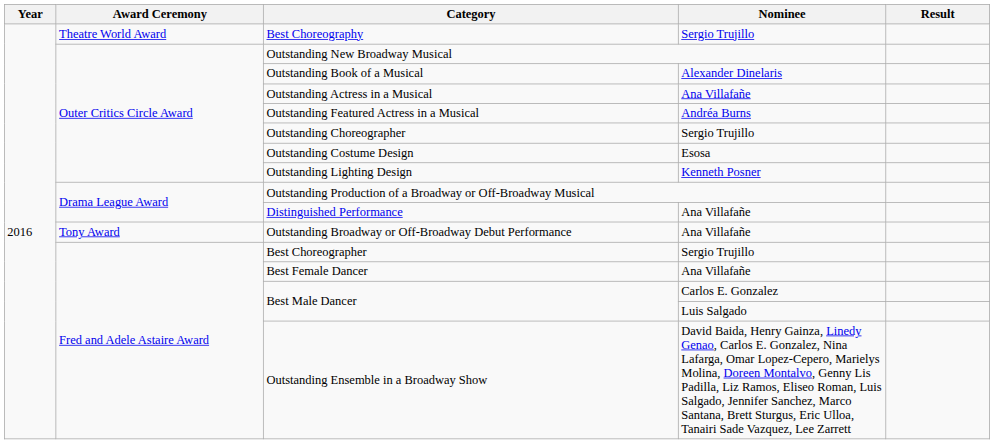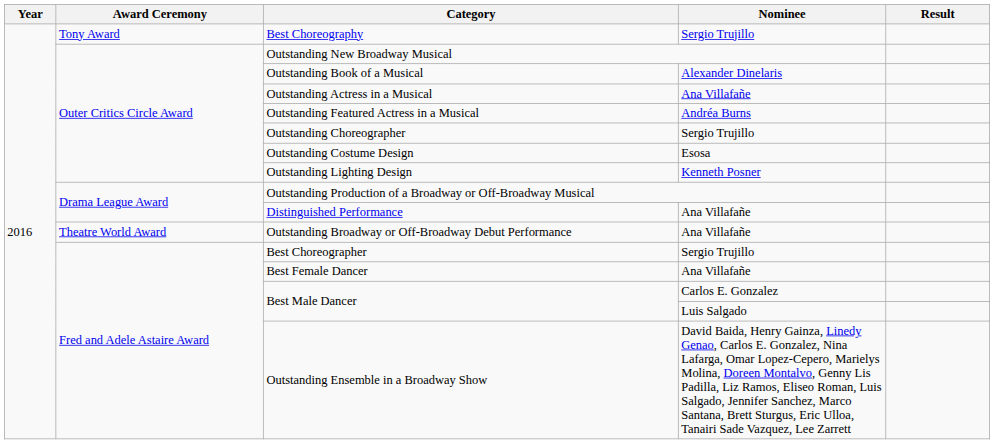 <table class="wikitable" width="100%">
 <tr>
 <th width="5%">Year</th>
 <th width="20%">Award Ceremony</th>
 <th width="40%">Category</th>
 <th width="20%">Nominee</th>
 <th width="10%">Result</th>
 </tr>
 <tr>
 <td rowspan="16">2016</td>
-<td><a href='#'>Theatre World Award</a></td>
+<td><a href='#'>Tony Award</a></td>
 <td><a href='#'>Best Choreography</a></td>
 <td><a href='#'>Sergio Trujillo</a></td>
 <td></td>
 </tr>
 <tr>
 <td rowspan="7"><a href='#'>Outer Critics Circle Award</a></td>
 <td colspan="2">Outstanding New Broadway Musical</td>
 <td></td>
 </tr>
 <tr>
 <td>Outstanding Book of a Musical</td>
 <td><a href='#'>Alexander Dinelaris</a></td>
 <td></td>
 </tr>
 <tr>
 <td>Outstanding Actress in a Musical</td>
 <td><a href='#'>Ana Villafañe</a></td>
 <td></td>
 </tr>
 <tr>
 <td>Outstanding Featured Actress in a Musical</td>
 <td><a href='#'>Andréa Burns</a></td>
 <td></td>
 </tr>
 <tr>
 <td>Outstanding Choreographer</td>
 <td>Sergio Trujillo</td>
 <td></td>
 </tr>
 <tr>
 <td>Outstanding Costume Design</td>
 <td>Esosa</td>
 <td></td>
 </tr>
 <tr>
 <td>Outstanding Lighting Design</td>
 <td><a href='#'>Kenneth Posner</a></td>
 <td></td>
 </tr>
 <tr>
 <td rowspan="2"><a href='#'>Drama League Award</a></td>
 <td colspan="2">Outstanding Production of a Broadway or Off-Broadway Musical</td>
 <td></td>
 </tr>
 <tr>
 <td><a href='#'>Distinguished Performance</a></td>
 <td>Ana Villafañe</td>
 <td></td>
 </tr>
 <tr>
-<td><a href='#'>Tony Award</a></td>
+<td><a href='#'>Theatre World Award</a></td>
 <td>Outstanding Broadway or Off-Broadway Debut Performance</td>
 <td>Ana Villafañe</td>
 <td></td>
 </tr>
 <tr>
 <td rowspan="5"><a href='#'>Fred and Adele Astaire Award</a></td>
 <td>Best Choreographer</td>
 <td>Sergio Trujillo</td>
 <td></td>
 </tr>
 <tr>
 <td>Best Female Dancer</td>
 <td>Ana Villafañe</td>
 <td></td>
 </tr>
 <tr>
 <td rowspan="2">Best Male Dancer</td>
 <td>Carlos E. Gonzalez</td>
 <td></td>
 </tr>
 <tr>
 <td>Luis Salgado</td>
 <td></td>
 </tr>
 <tr>
 <td>Outstanding Ensemble in a Broadway Show</td>
 <td>David Baida, Henry Gainza, <a href='#'>Linedy Genao</a>, Carlos E. Gonzalez, Nina Lafarga, Omar Lopez-Cepero, Marielys Molina, <a href='#'>Doreen Montalvo</a>, Genny Lis Padilla, Liz Ramos, Eliseo Roman, Luis Salgado, Jennifer Sanchez, Marco Santana, Brett Sturgus, Eric Ulloa, Tanairi Sade Vazquez, Lee Zarrett</td>
 <td></td>
 </tr>
 </table>
